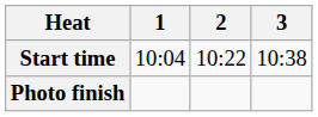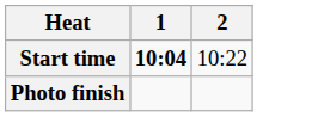 <table class="wikitable" style="text-align:center">
 <tr>
 <th>Heat</th>
 <th>1</th>
 <th>2</th>
-<th>3</th>
 </tr>
 <tr>
 <th>Start time</th>
-<td>10:04</td>
+<td><strong>10:04</strong></td>
 <td>10:22</td>
-<td>10:38</td>
 </tr>
 <tr>
 <th>Photo finish</th>
 <td></td>
 <td></td>
-<td></td>
 </tr>
 </table>
